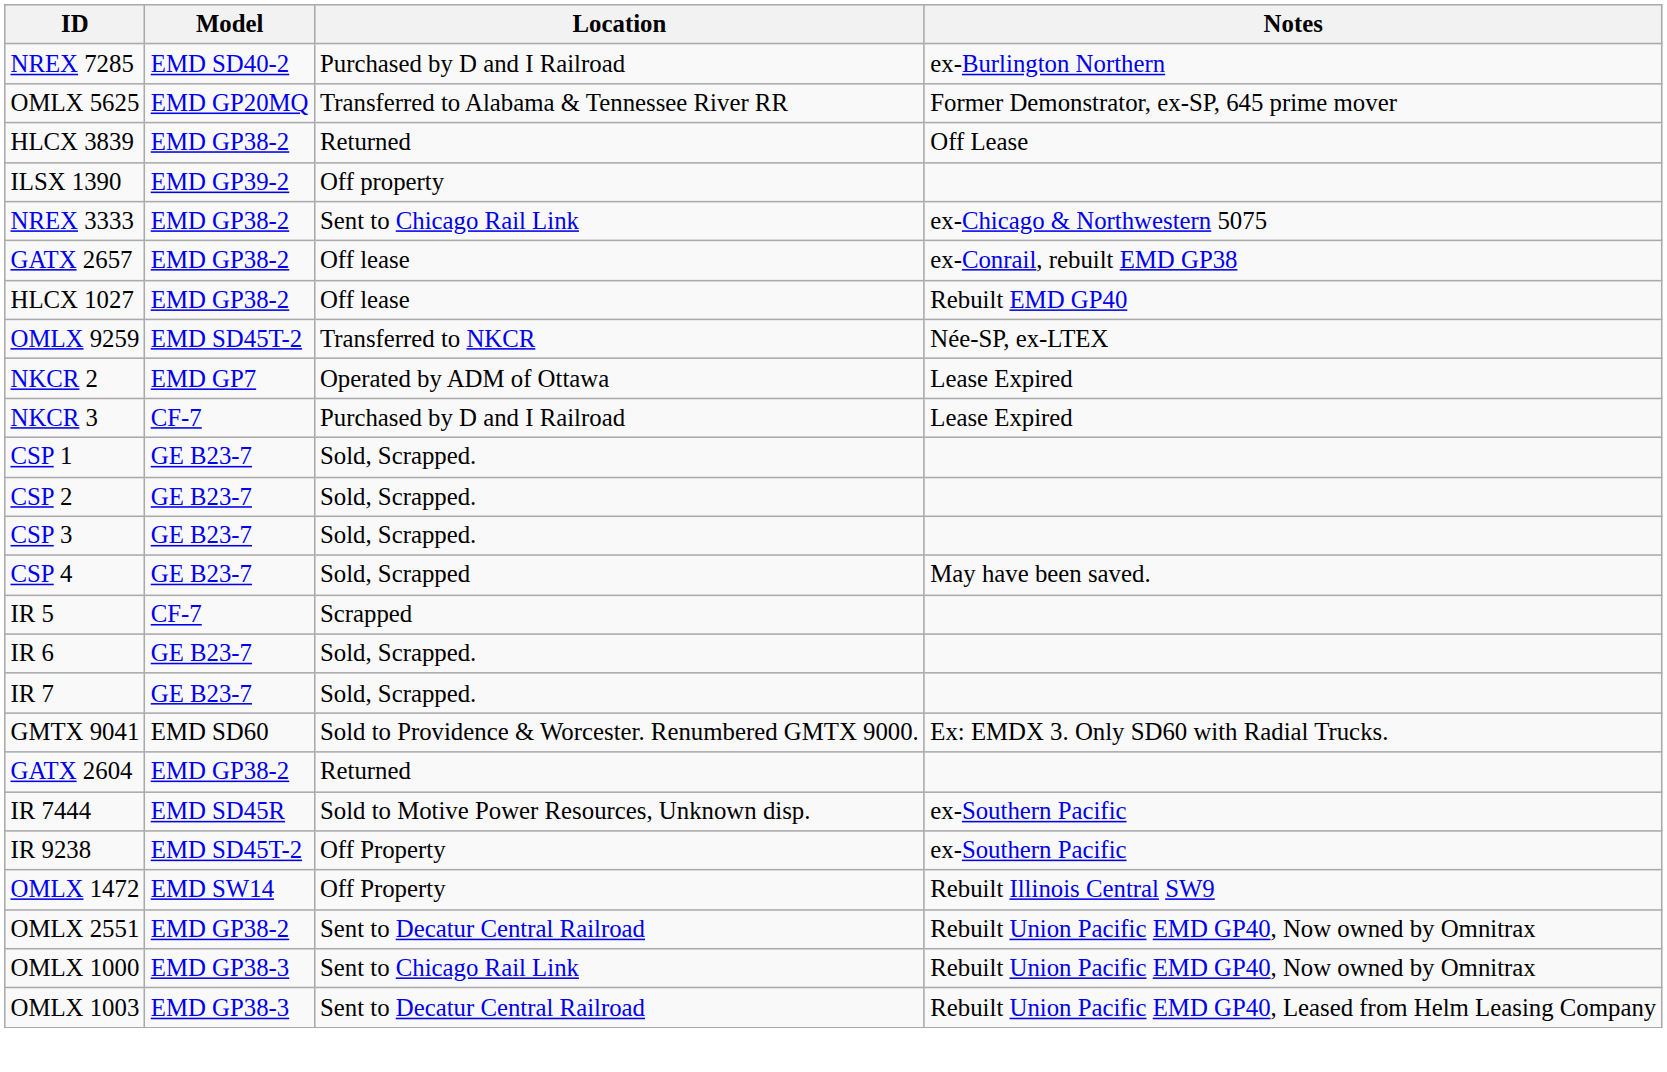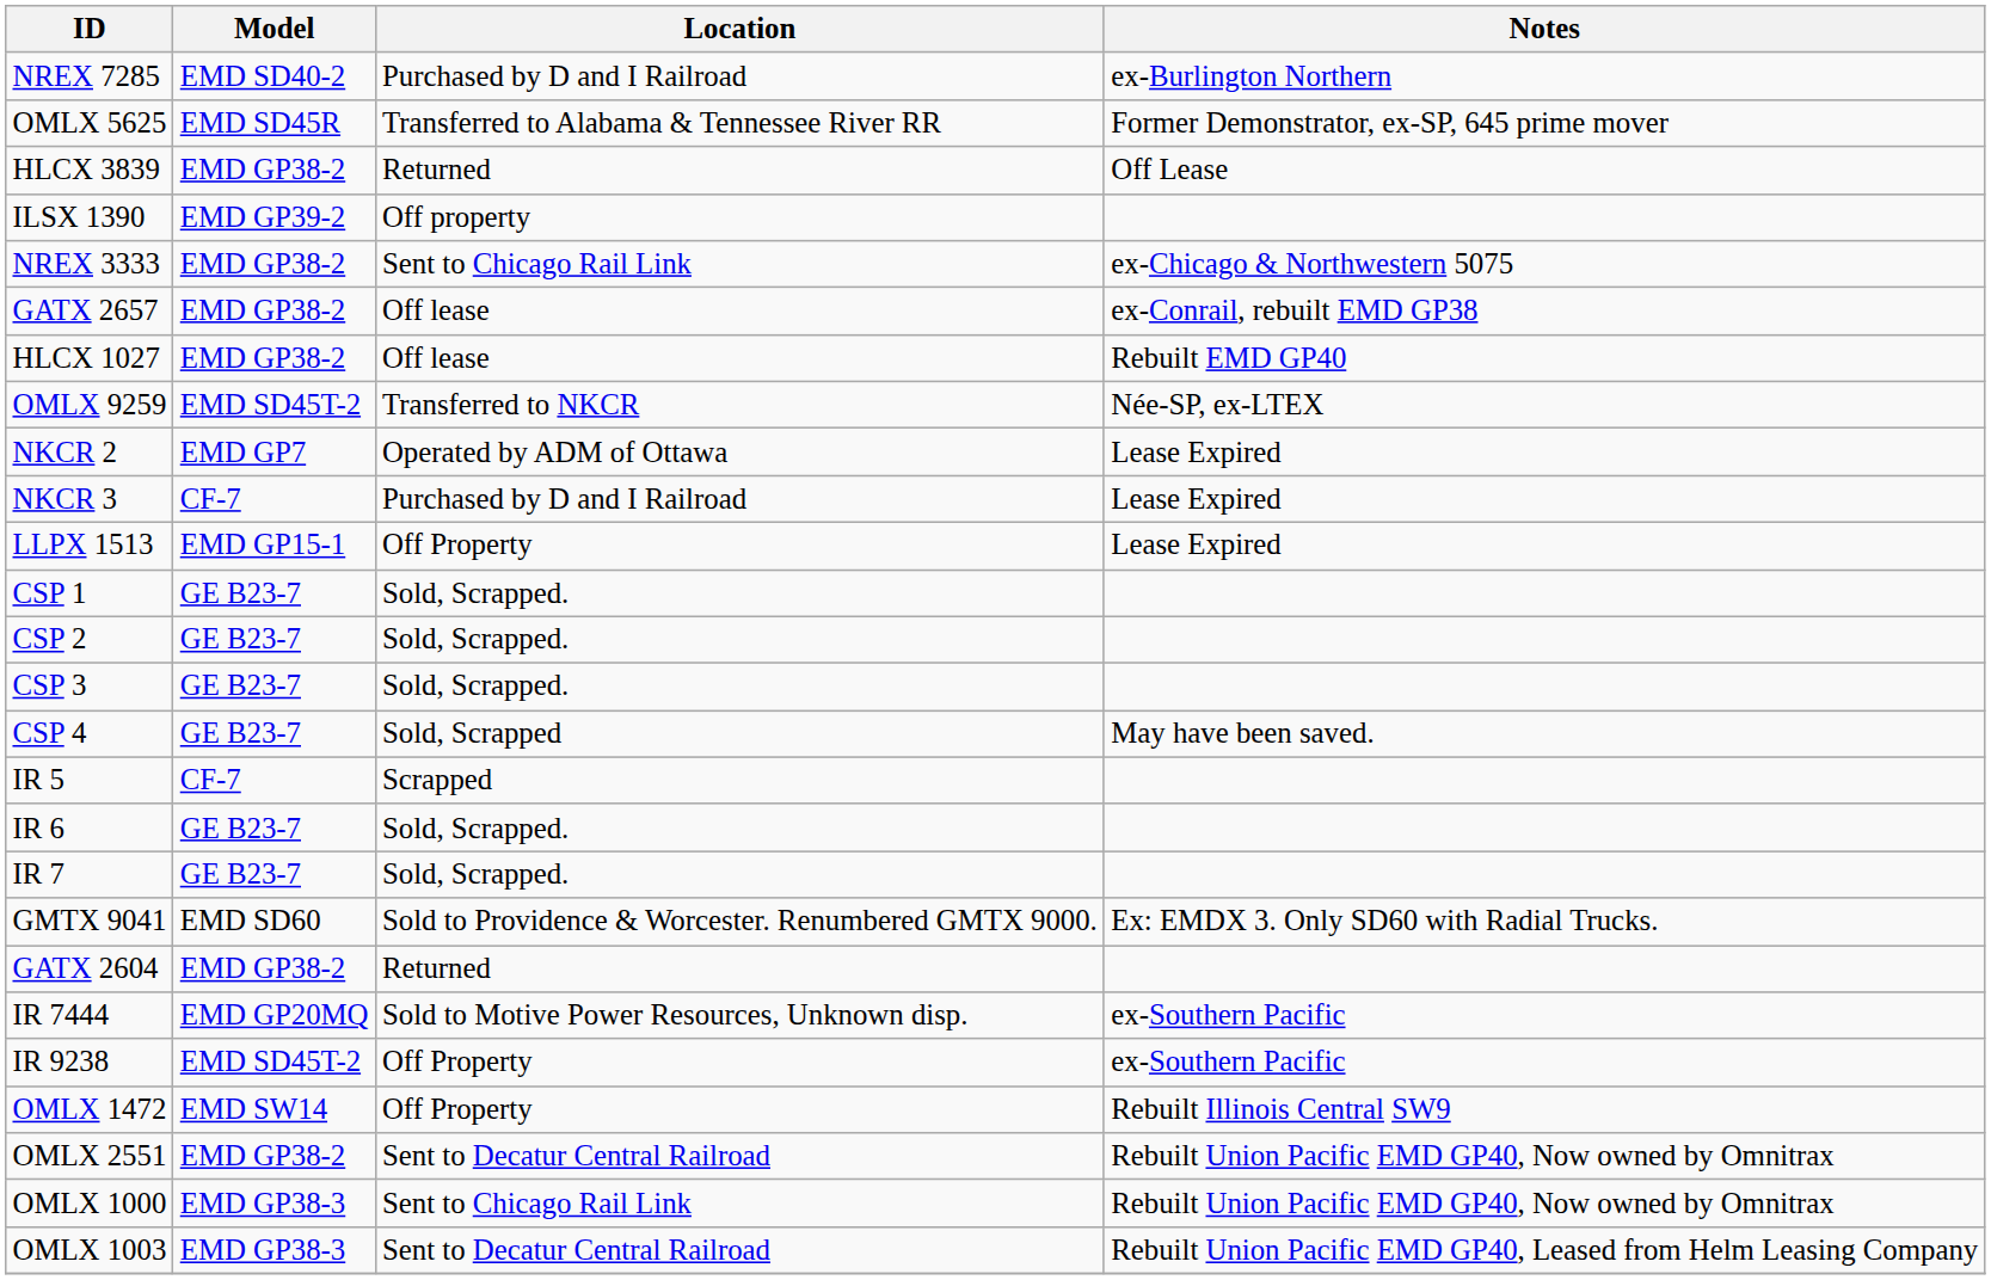 <table class="wikitable">
 <tr>
 <th>ID</th>
 <th>Model</th>
 <th>Location</th>
 <th>Notes</th>
 </tr>
 <tr>
 <td><a href='#'>NREX</a> 7285</td>
 <td><a href='#'>EMD SD40-2</a></td>
 <td>Purchased by D and I Railroad</td>
 <td>ex-<a href='#'>Burlington Northern</a></td>
 </tr>
 <tr>
 <td>OMLX 5625</td>
-<td><a href='#'>EMD GP20MQ</a></td>
+<td><a href='#'>EMD SD45R</a></td>
 <td>Transferred to Alabama & Tennessee River RR</td>
 <td>Former Demonstrator, ex-SP, 645 prime mover</td>
 </tr>
 <tr>
 <td>HLCX 3839</td>
 <td><a href='#'>EMD GP38-2</a></td>
 <td>Returned</td>
 <td>Off Lease</td>
 </tr>
 <tr>
 <td>ILSX 1390</td>
 <td><a href='#'>EMD GP39-2</a></td>
 <td>Off property</td>
 <td></td>
 </tr>
 <tr>
 <td><a href='#'>NREX</a> 3333</td>
 <td><a href='#'>EMD GP38-2</a></td>
 <td>Sent to <a href='#'>Chicago Rail Link</a></td>
 <td>ex-<a href='#'>Chicago & Northwestern</a> 5075</td>
 </tr>
 <tr>
 <td><a href='#'>GATX</a> 2657</td>
 <td><a href='#'>EMD GP38-2</a></td>
 <td>Off lease</td>
 <td>ex-<a href='#'>Conrail</a>, rebuilt <a href='#'>EMD GP38</a></td>
 </tr>
 <tr>
 <td>HLCX 1027</td>
 <td><a href='#'>EMD GP38-2</a></td>
 <td>Off lease</td>
 <td>Rebuilt <a href='#'>EMD GP40</a></td>
 </tr>
 <tr>
 <td><a href='#'>OMLX</a> 9259</td>
 <td><a href='#'>EMD SD45T-2</a></td>
 <td>Transferred to <a href='#'>NKCR</a></td>
 <td>Née-SP, ex-LTEX</td>
 </tr>
 <tr>
 <td><a href='#'>NKCR</a> 2</td>
 <td><a href='#'>EMD GP7</a></td>
 <td>Operated by ADM of Ottawa</td>
 <td>Lease Expired</td>
 </tr>
 <tr>
 <td><a href='#'>NKCR</a> 3</td>
 <td><a href='#'>CF-7</a></td>
 <td>Purchased by D and I Railroad</td>
+<td>Lease Expired</td>
+</tr>
+<tr>
+<td><a href='#'>LLPX</a> 1513</td>
+<td><a href='#'>EMD GP15-1</a></td>
+<td>Off Property</td>
 <td>Lease Expired</td>
 </tr>
 <tr>
 <td><a href='#'>CSP</a> 1</td>
 <td><a href='#'>GE B23-7</a></td>
 <td>Sold, Scrapped.</td>
 <td></td>
 </tr>
 <tr>
 <td><a href='#'>CSP</a> 2</td>
 <td><a href='#'>GE B23-7</a></td>
 <td>Sold, Scrapped.</td>
 <td></td>
 </tr>
 <tr>
 <td><a href='#'>CSP</a> 3</td>
 <td><a href='#'>GE B23-7</a></td>
 <td>Sold, Scrapped.</td>
 <td></td>
 </tr>
 <tr>
 <td><a href='#'>CSP</a> 4</td>
 <td><a href='#'>GE B23-7</a></td>
 <td>Sold, Scrapped</td>
 <td>May have been saved.</td>
 </tr>
 <tr>
 <td>IR 5</td>
 <td><a href='#'>CF-7</a></td>
 <td>Scrapped</td>
 <td></td>
 </tr>
 <tr>
 <td>IR 6</td>
 <td><a href='#'>GE B23-7</a></td>
 <td>Sold, Scrapped.</td>
 <td></td>
 </tr>
 <tr>
 <td>IR 7</td>
 <td><a href='#'>GE B23-7</a></td>
 <td>Sold, Scrapped.</td>
 <td></td>
 </tr>
 <tr>
 <td>GMTX 9041</td>
 <td>EMD SD60</td>
 <td>Sold to Providence & Worcester. Renumbered GMTX 9000.</td>
 <td>Ex: EMDX 3. Only SD60 with Radial Trucks.</td>
 </tr>
 <tr>
 <td><a href='#'>GATX</a> 2604</td>
 <td><a href='#'>EMD GP38-2</a></td>
 <td>Returned</td>
 <td></td>
 </tr>
 <tr>
 <td>IR 7444</td>
-<td><a href='#'>EMD SD45R</a></td>
+<td><a href='#'>EMD GP20MQ</a></td>
 <td>Sold to Motive Power Resources, Unknown disp.</td>
 <td>ex-<a href='#'>Southern Pacific</a></td>
 </tr>
 <tr>
 <td>IR 9238</td>
 <td><a href='#'>EMD SD45T-2</a></td>
 <td>Off Property</td>
 <td>ex-<a href='#'>Southern Pacific</a></td>
 </tr>
 <tr>
 <td><a href='#'>OMLX</a> 1472</td>
 <td><a href='#'>EMD SW14</a></td>
 <td>Off Property</td>
 <td>Rebuilt <a href='#'>Illinois Central</a> <a href='#'>SW9</a></td>
 </tr>
 <tr>
 <td>OMLX 2551</td>
 <td><a href='#'>EMD GP38-2</a></td>
 <td>Sent to <a href='#'>Decatur Central Railroad</a></td>
 <td>Rebuilt <a href='#'>Union Pacific</a> <a href='#'>EMD GP40</a>, Now owned by Omnitrax</td>
 </tr>
 <tr>
 <td>OMLX 1000</td>
 <td><a href='#'>EMD GP38-3</a></td>
 <td>Sent to <a href='#'>Chicago Rail Link</a></td>
 <td>Rebuilt <a href='#'>Union Pacific</a> <a href='#'>EMD GP40</a>, Now owned by Omnitrax</td>
 </tr>
 <tr>
 <td>OMLX 1003</td>
 <td><a href='#'>EMD GP38-3</a></td>
 <td>Sent to <a href='#'>Decatur Central Railroad</a></td>
 <td>Rebuilt <a href='#'>Union Pacific</a> <a href='#'>EMD GP40</a>, Leased from Helm Leasing Company</td>
 </tr>
 <tr>
 </tr>
 </table>
